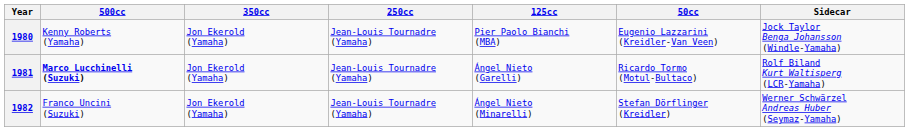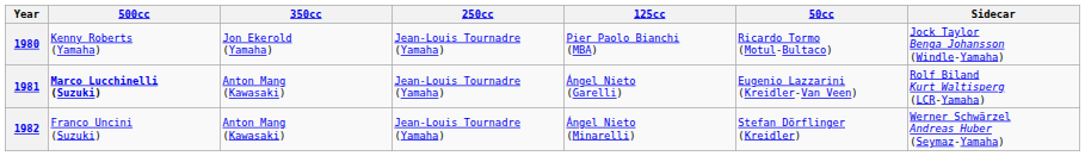 <table class="wikitable" width="95%" style="font-size:90%">
 <tr>
 <th width=4%>Year</th>
 <th width=16%><a href='#'>500cc</a></th>
 <th width=16%><a href='#'>350cc</a></th>
 <th width=16%><a href='#'>250cc</a></th>
 <th width=16%><a href='#'>125cc</a></th>
 <th width=16%><a href='#'>50cc</a></th>
 <th width=16%>Sidecar</th>
 </tr>
 <tr>
 <th><a href='#'>1980</a></th>
 <td> <a href='#'>Kenny Roberts</a><br>(<a href='#'>Yamaha</a>)</td>
 <td> <a href='#'>Jon Ekerold</a><br>(<a href='#'>Yamaha</a>)</td>
 <td> <a href='#'>Jean-Louis Tournadre</a><br>(<a href='#'>Yamaha</a>)</td>
 <td> <a href='#'>Pier Paolo Bianchi</a><br>(<a href='#'>MBA</a>)</td>
-<td> <a href='#'>Eugenio Lazzarini</a><br>(<a href='#'>Kreidler</a>-<a href='#'>Van Veen</a>)</td>
+<td> <a href='#'>Ricardo Tormo</a><br>(<a href='#'>Motul</a>-<a href='#'>Bultaco</a>)</td>
 <td> <a href='#'>Jock Taylor</a><br> <em><a href='#'>Benga Johansson</a></em><br>(<a href='#'>Windle</a>-<a href='#'>Yamaha</a>)</td>
 </tr>
 <tr>
 <th><a href='#'>1981</a></th>
 <td><strong> <a href='#'>Marco Lucchinelli</a><br>(<a href='#'>Suzuki</a>)</strong></td>
-<td> <a href='#'>Jon Ekerold</a><br>(<a href='#'>Yamaha</a>)</td>
+<td> <a href='#'>Anton Mang</a><br>(<a href='#'>Kawasaki</a>)</td>
 <td> <a href='#'>Jean-Louis Tournadre</a><br>(<a href='#'>Yamaha</a>)</td>
 <td> <a href='#'>Ángel Nieto</a><br>(<a href='#'>Garelli</a>)</td>
-<td> <a href='#'>Ricardo Tormo</a><br>(<a href='#'>Motul</a>-<a href='#'>Bultaco</a>)</td>
+<td> <a href='#'>Eugenio Lazzarini</a><br>(<a href='#'>Kreidler</a>-<a href='#'>Van Veen</a>)</td>
 <td> <a href='#'>Rolf Biland</a><br> <em><a href='#'>Kurt Waltisperg</a></em><br>(<a href='#'>LCR</a>-<a href='#'>Yamaha</a>)</td>
 </tr>
 <tr>
 <th><a href='#'>1982</a></th>
 <td> <a href='#'>Franco Uncini</a><br>(<a href='#'>Suzuki</a>)</td>
-<td> <a href='#'>Jon Ekerold</a><br>(<a href='#'>Yamaha</a>)</td>
+<td> <a href='#'>Anton Mang</a><br>(<a href='#'>Kawasaki</a>)</td>
 <td> <a href='#'>Jean-Louis Tournadre</a><br>(<a href='#'>Yamaha</a>)</td>
 <td> <a href='#'>Ángel Nieto</a><br>(<a href='#'>Minarelli</a>)</td>
 <td> <a href='#'>Stefan Dörflinger</a><br>(<a href='#'>Kreidler</a>)</td>
 <td> <a href='#'>Werner Schwärzel</a><br> <em><a href='#'>Andreas Huber</a></em><br>(<a href='#'>Seymaz</a>-<a href='#'>Yamaha</a>)</td>
 </tr>
 </table>
